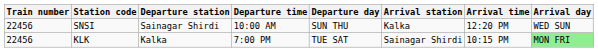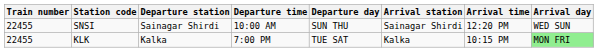 <table class="wikitable">
 <tr>
 <th>Train number</th>
 <th>Station code</th>
 <th>Departure station</th>
 <th>Departure time</th>
 <th>Departure day</th>
 <th>Arrival station</th>
 <th>Arrival time</th>
 <th>Arrival day</th>
 </tr>
 <tr>
-<td>22456</td>
+<td>22455</td>
 <td>SNSI</td>
 <td>Sainagar Shirdi</td>
 <td>10:00 AM</td>
 <td>SUN THU</td>
-<td>Kalka</td>
+<td>Sainagar Shirdi</td>
 <td>12:20 PM</td>
 <td>WED SUN</td>
 </tr>
 <tr>
-<td>22456</td>
+<td>22455</td>
 <td>KLK</td>
 <td>Kalka</td>
 <td>7:00 PM</td>
 <td>TUE SAT</td>
-<td>Sainagar Shirdi</td>
+<td>Kalka</td>
 <td>10:15 PM</td>
 <td style="background: lightgreen;">MON FRI</td>
 </tr>
 </table>
